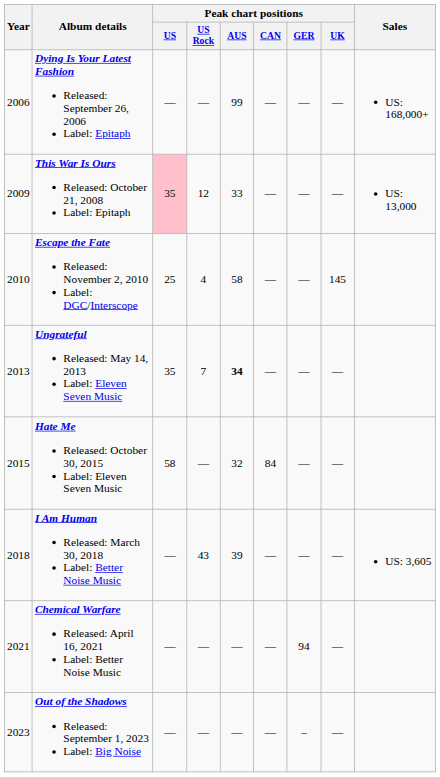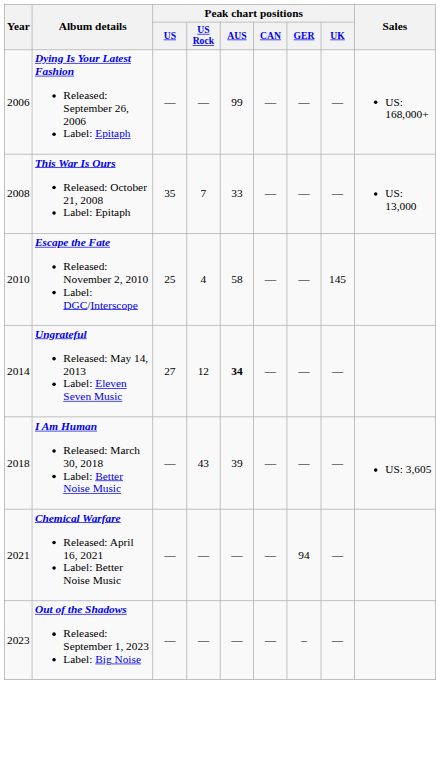 <table class="wikitable">
 <tr>
 <th rowspan=2>Year</th>
 <th rowspan=2>Album details</th>
 <th colspan=6>Peak chart positions</th>
 <th rowspan=2>Sales</th>
 </tr>
 <tr>
 <th style="width:3em;font-size:85%"><a href='#'>US</a><br></th>
 <th style="width:3em;font-size:85%"><a href='#'>US<br>Rock</a><br></th>
 <th style="width:3em;font-size:85%"><a href='#'>AUS</a><br></th>
 <th style="width:3em;font-size:85%"><a href='#'>CAN</a><br></th>
 <th style="width:3em;font-size:85%"><a href='#'>GER</a><br></th>
 <th style="width:3em;font-size:85%"><a href='#'>UK</a><br></th>
 </tr>
 <tr>
 <td>2006</td>
 <td><strong><em><a href='#'>Dying Is Your Latest Fashion</a></em></strong><br><ul><li>Released: September 26, 2006</li><li>Label: <a href='#'>Epitaph</a></li></ul></td>
 <td style="text-align:center;">—</td>
 <td style="text-align:center;">—</td>
 <td style="text-align:center;">99</td>
 <td style="text-align:center;">—</td>
 <td style="text-align:center;">—</td>
 <td style="text-align:center;">—</td>
 <td><br><ul><li>US: 168,000+</li></ul></td>
 </tr>
 <tr>
-<td>2009</td>
+<td>2008</td>
 <td><strong><em><a href='#'>This War Is Ours</a></em></strong><br><ul><li>Released: October 21, 2008</li><li>Label: Epitaph</li></ul></td>
-<td style="background: pink; text-align:center;">35</td>
-<td style="text-align:center;">12</td>
+<td style="text-align:center;">35</td>
+<td style="text-align:center;">7</td>
 <td style="text-align:center;">33</td>
 <td style="text-align:center;">—</td>
 <td style="text-align:center;">—</td>
 <td style="text-align:center;">—</td>
 <td><br><ul><li>US: 13,000</li></ul></td>
 </tr>
 <tr>
 <td>2010</td>
 <td><strong><em><a href='#'>Escape the Fate</a></em></strong><br><ul><li>Released: November 2, 2010</li><li>Label: <a href='#'>DGC</a>/<a href='#'>Interscope</a></li></ul></td>
 <td style="text-align:center;">25</td>
 <td style="text-align:center;">4</td>
 <td style="text-align:center;">58</td>
 <td style="text-align:center;">—</td>
 <td style="text-align:center;">—</td>
 <td style="text-align:center;">145</td>
 <td></td>
 </tr>
 <tr>
-<td>2013</td>
+<td>2014</td>
 <td><strong><em><a href='#'>Ungrateful</a></em></strong><br><ul><li>Released: May 14, 2013</li><li>Label: <a href='#'>Eleven Seven Music</a></li></ul></td>
-<td style="text-align:center;">35</td>
-<td style="text-align:center;">7</td>
+<td style="text-align:center;">27</td>
+<td style="text-align:center;">12</td>
 <td style="text-align:center;"><strong>34</strong></td>
 <td style="text-align:center;">—</td>
-<td style="text-align:center;">—</td>
-<td style="text-align:center;">—</td>
-<td></td>
-</tr>
-<tr>
-<td>2015</td>
-<td><strong><em><a href='#'>Hate Me</a></em></strong><br><ul><li>Released: October 30, 2015</li><li>Label: Eleven Seven Music</li></ul></td>
-<td style="text-align:center;">58</td>
-<td style="text-align:center;">—</td>
-<td style="text-align:center;">32</td>
-<td style="text-align:center;">84</td>
 <td style="text-align:center;">—</td>
 <td style="text-align:center;">—</td>
 <td></td>
 </tr>
 <tr>
 <td>2018</td>
 <td><strong><em><a href='#'>I Am Human</a></em></strong><br><ul><li>Released: March 30, 2018</li><li>Label: <a href='#'>Better Noise Music</a></li></ul></td>
 <td style="text-align:center;">—</td>
 <td style="text-align:center;">43</td>
 <td style="text-align:center;">39</td>
 <td style="text-align:center;">—</td>
 <td style="text-align:center;">—</td>
 <td style="text-align:center;">—</td>
 <td><br><ul><li>US: 3,605</li></ul></td>
 </tr>
 <tr>
 <td>2021</td>
 <td><strong><em><a href='#'>Chemical Warfare</a></em></strong><br><ul><li>Released: April 16, 2021</li><li>Label: Better Noise Music</li></ul></td>
 <td style="text-align:center;">—</td>
 <td style="text-align:center;">—</td>
 <td style="text-align:center;">—</td>
 <td style="text-align:center;">—</td>
 <td style="text-align:center;">94</td>
 <td style="text-align:center;">—</td>
 <td></td>
 </tr>
 <tr>
 <td>2023</td>
 <td><strong><em><a href='#'>Out of the Shadows</a></em></strong><br><ul><li>Released: September 1, 2023</li><li>Label: <a href='#'>Big Noise</a></li></ul></td>
 <td style="text-align:center;">—</td>
 <td style="text-align:center;">—</td>
 <td style="text-align:center;">—</td>
 <td style="text-align:center;">—</td>
 <td style="text-align:center;">–</td>
 <td style="text-align:center;">—</td>
 <td></td>
 </tr>
 </table>
